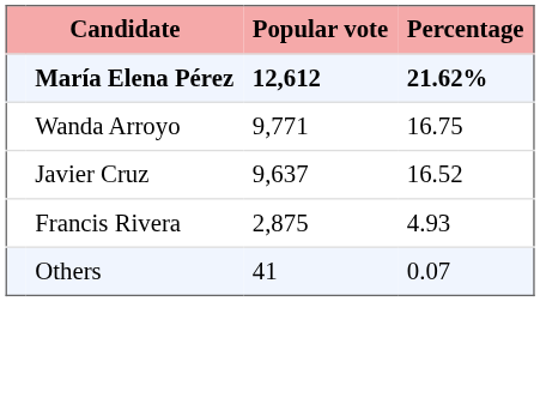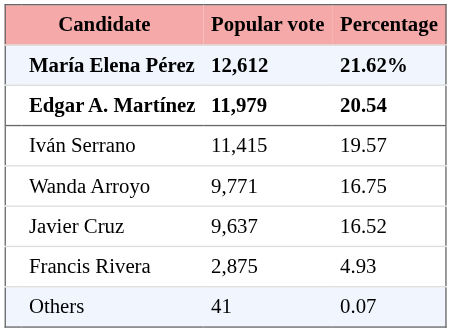 <table style="border: 1px solid #666666; border-collapse: collapse" align="center" cellpadding="6">
 <tr style="background-color: #F5A9A9">
 <th colspan="2">Candidate</th>
 <th>Popular vote</th>
 <th>Percentage</th>
 </tr>
 <tr style="background-color: #F0F5FE">
 <td style="border-top: 1px solid #DDDDDD"></td>
 <td style="border-top: 1px solid #DDDDDD"><strong>María Elena Pérez</strong></td>
 <td style="border-top: 1px solid #DDDDDD"><strong>12,612</strong></td>
 <td style="border-top: 1px solid #DDDDDD"><strong>21.62%</strong></td>
+</tr>
+<tr>
+<td style="border-top: 1px solid #DDDDDD"></td>
+<td style="border-top: 1px solid #DDDDDD"><strong>Edgar A. Martínez</strong></td>
+<td style="border-top: 1px solid #DDDDDD"><strong>11,979</strong></td>
+<td style="border-top: 1px solid #DDDDDD"><strong>20.54</strong></td>
+</tr>
+<tr>
+<td style="border-top: 1px solid #666666"></td>
+<td style="border-top: 1px solid #666666">Iván Serrano</td>
+<td style="border-top: 1px solid #666666">11,415</td>
+<td style="border-top: 1px solid #666666">19.57</td>
 </tr>
 <tr>
 <td style="border-top: 1px solid #DDDDDD"></td>
 <td style="border-top: 1px solid #DDDDDD">Wanda Arroyo</td>
 <td style="border-top: 1px solid #DDDDDD">9,771</td>
 <td style="border-top: 1px solid #DDDDDD">16.75</td>
 </tr>
 <tr>
 <td style="border-top: 1px solid #DDDDDD"></td>
 <td style="border-top: 1px solid #DDDDDD">Javier Cruz</td>
 <td style="border-top: 1px solid #DDDDDD">9,637</td>
 <td style="border-top: 1px solid #DDDDDD">16.52</td>
 </tr>
 <tr>
 <td style="border-top: 1px solid #DDDDDD"></td>
 <td style="border-top: 1px solid #DDDDDD">Francis Rivera</td>
 <td style="border-top: 1px solid #DDDDDD">2,875</td>
 <td style="border-top: 1px solid #DDDDDD">4.93</td>
 </tr>
 <tr style="background-color: #F0F5FE">
 <td style="border-top: 1px solid #DDDDDD"></td>
 <td style="border-top: 1px solid #DDDDDD">Others</td>
 <td style="border-top: 1px solid #DDDDDD">41</td>
 <td style="border-top: 1px solid #DDDDDD">0.07</td>
 </tr>
 </table>
